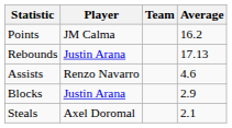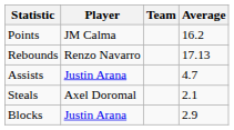 <table class="wikitable">
 <tr>
 <th>Statistic</th>
 <th>Player</th>
 <th>Team</th>
 <th>Average</th>
 </tr>
 <tr>
 <td>Points</td>
 <td>JM Calma</td>
 <td></td>
 <td>16.2</td>
 </tr>
 <tr>
 <td>Rebounds</td>
-<td><a href='#'>Justin Arana</a></td>
+<td>Renzo Navarro</td>
 <td></td>
 <td>17.13</td>
 </tr>
 <tr>
 <td>Assists</td>
-<td>Renzo Navarro</td>
+<td><a href='#'>Justin Arana</a></td>
 <td></td>
-<td>4.6</td>
+<td>4.7</td>
+</tr>
+<tr>
+<td>Steals</td>
+<td>Axel Doromal</td>
+<td></td>
+<td>2.1</td>
 </tr>
 <tr>
 <td>Blocks</td>
 <td><a href='#'>Justin Arana</a></td>
 <td></td>
 <td>2.9</td>
 </tr>
-<tr>
-<td>Steals</td>
-<td>Axel Doromal</td>
-<td></td>
-<td>2.1</td>
-</tr>
 </table>
